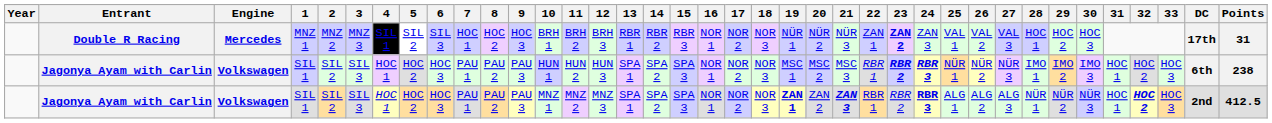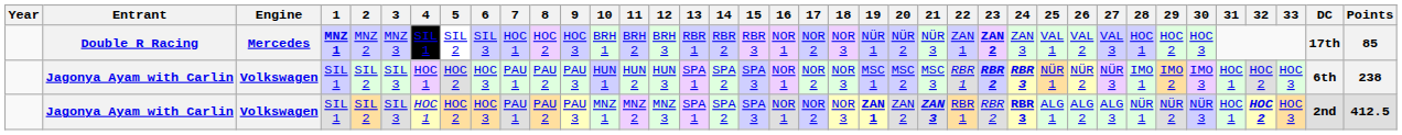 <table class="wikitable" style="text-align:center; font-size:85%">
 <tr>
 <th>Year</th>
 <th>Entrant</th>
 <th>Engine</th>
 <th>1</th>
 <th>2</th>
 <th>3</th>
 <th>4</th>
 <th>5</th>
 <th>6</th>
 <th>7</th>
 <th>8</th>
 <th>9</th>
 <th>10</th>
 <th>11</th>
 <th>12</th>
 <th>13</th>
 <th>14</th>
 <th>15</th>
 <th>16</th>
 <th>17</th>
 <th>18</th>
 <th>19</th>
 <th>20</th>
 <th>21</th>
 <th>22</th>
 <th>23</th>
 <th>24</th>
 <th>25</th>
 <th>26</th>
 <th>27</th>
 <th>28</th>
 <th>29</th>
 <th>30</th>
 <th>31</th>
 <th>32</th>
 <th>33</th>
 <th>DC</th>
 <th>Points</th>
 </tr>
 <tr>
 <td id=2013></td>
 <th nowrap><a href='#'>Double R Racing</a></th>
 <th nowrap><a href='#'>Mercedes</a></th>
-<td style="background:#CFCFFF;"><a href='#'>MNZ<br>1</a><br></td>
+<td style="background:#CFCFFF;"><strong><a href='#'>MNZ<br>1</a><br></strong></td>
 <td style="background:#CFCFFF;"><a href='#'>MNZ<br>2</a><br></td>
 <td style="background:#CFCFFF;"><a href='#'>MNZ<br>3</a><br></td>
 <td style="background:black; color:white;"><a href='#'><span>SIL<br>1</span></a><br></td>
 <td style="background:#FFFFFF;"><a href='#'>SIL<br>2</a><br></td>
 <td style="background:#CFCFFF;"><a href='#'>SIL<br>3</a><br></td>
 <td style="background:#CFCFFF;"><a href='#'>HOC<br>1</a><br></td>
 <td style="background:#EFCFFF;"><a href='#'>HOC<br>2</a><br></td>
 <td style="background:#CFCFFF;"><a href='#'>HOC<br>3</a><br></td>
 <td style="background:#DFFFDF;"><a href='#'>BRH<br>1</a><br></td>
 <td style="background:#CFCFFF;"><a href='#'>BRH<br>2</a><br></td>
 <td style="background:#DFFFDF;"><a href='#'>BRH<br>3</a><br></td>
 <td style="background:#CFCFFF;"><a href='#'>RBR<br>1</a><br></td>
 <td style="background:#CFCFFF;"><a href='#'>RBR<br>2</a><br></td>
 <td style="background:#EFCFFF;"><a href='#'>RBR<br>3</a><br></td>
 <td style="background:#EFCFFF;"><a href='#'>NOR<br>1</a><br></td>
 <td style="background:#CFCFFF;"><a href='#'>NOR<br>2</a><br></td>
 <td style="background:#EFCFFF;"><a href='#'>NOR<br>3</a><br></td>
 <td style="background:#CFCFFF;"><a href='#'>NÜR<br>1</a><br></td>
 <td style="background:#CFCFFF;"><a href='#'>NÜR<br>2</a><br></td>
 <td style="background:#DFFFDF;"><a href='#'>NÜR<br>3</a><br></td>
 <td style="background:#CFCFFF;"><a href='#'>ZAN<br>1</a><br></td>
 <td style="background:#EFCFFF;"><strong><a href='#'>ZAN<br>2</a><br></strong></td>
 <td style="background:#DFFFDF;"><a href='#'>ZAN<br>3</a><br></td>
 <td style="background:#DFFFDF;"><a href='#'>VAL<br>1</a><br></td>
 <td style="background:#DFFFDF;"><a href='#'>VAL<br>2</a><br></td>
 <td style="background:#CFCFFF;"><a href='#'>VAL<br>3</a><br></td>
 <td style="background:#CFCFFF;"><a href='#'>HOC<br>1</a><br></td>
 <td style="background:#DFFFDF;"><a href='#'>HOC<br>2</a><br></td>
 <td style="background:#DFFFDF;"><a href='#'>HOC<br>3</a><br></td>
 <td colspan=3></td>
 <th>17th</th>
-<th>31</th>
+<th>85</th>
 </tr>
 <tr>
 <td id=2014></td>
 <th nowrap><a href='#'>Jagonya Ayam with Carlin</a></th>
 <th nowrap><a href='#'>Volkswagen</a></th>
 <td style="background:#CFCFFF;"><a href='#'>SIL<br>1</a><br></td>
 <td style="background:#DFFFDF;"><a href='#'>SIL<br>2</a><br></td>
 <td style="background:#DFFFDF;"><a href='#'>SIL<br>3</a><br></td>
 <td style="background:#EFCFFF;"><a href='#'>HOC<br>1</a><br></td>
 <td style="background:#DFDFDF;"><a href='#'>HOC<br>2</a><br></td>
 <td style="background:#DFFFDF;"><a href='#'>HOC<br>3</a><br></td>
 <td style="background:#DFFFDF;"><a href='#'>PAU<br>1</a><br></td>
 <td style="background:#DFFFDF;"><a href='#'>PAU<br>2</a><br></td>
 <td style="background:#DFFFDF;"><a href='#'>PAU<br>3</a><br></td>
 <td style="background:#CFCFFF;"><a href='#'>HUN<br>1</a><br></td>
 <td style="background:#DFFFDF;"><a href='#'>HUN<br>2</a><br></td>
 <td style="background:#DFFFDF;"><a href='#'>HUN<br>3</a><br></td>
 <td style="background:#EFCFFF;"><a href='#'>SPA<br>1</a><br></td>
 <td style="background:#DFFFDF;"><a href='#'>SPA<br>2</a><br></td>
 <td style="background:#CFCFFF;"><a href='#'>SPA<br>3</a><br></td>
 <td style="background:#EFCFFF;"><a href='#'>NOR<br>1</a><br></td>
 <td style="background:#DFFFDF;"><a href='#'>NOR<br>2</a><br></td>
 <td style="background:#DFFFDF;"><a href='#'>NOR<br>3</a><br></td>
 <td style="background:#CFCFFF;"><a href='#'>MSC<br>1</a><br></td>
 <td style="background:#CFCFFF;"><a href='#'>MSC<br>2</a><br></td>
 <td style="background:#DFFFDF;"><a href='#'>MSC<br>3</a><br></td>
 <td style="background:#DFDFDF;"><em><a href='#'>RBR<br>1</a></em><br></td>
 <td style="background:#CFCFFF;"><strong><em><a href='#'>RBR<br>2</a></em></strong><br></td>
 <td style="background:#FFFFBF;"><strong><em><a href='#'>RBR<br>3</a></em></strong><br></td>
 <td style="background:#FFDF9F;"><a href='#'>NÜR<br>1</a><br></td>
 <td style="background:#FFFFBF;"><a href='#'>NÜR<br>2</a><br></td>
 <td style="background:#EFCFFF;"><a href='#'>NÜR<br>3</a><br></td>
 <td style="background:#DFFFDF;"><a href='#'>IMO<br>1</a><br></td>
 <td style="background:#FFDF9F;"><a href='#'>IMO<br>2</a><br></td>
 <td style="background:#EFCFFF;"><a href='#'>IMO<br>3</a><br></td>
 <td style="background:#DFFFDF;"><a href='#'>HOC<br>1</a><br></td>
 <td style="background:#DFDFDF;"><a href='#'>HOC<br>2</a><br></td>
 <td style="background:#DFFFDF;"><a href='#'>HOC<br>3</a><br></td>
 <th>6th</th>
 <th>238</th>
 </tr>
 <tr>
 <td id=2015></td>
 <th nowrap><a href='#'>Jagonya Ayam with Carlin</a></th>
 <th nowrap><a href='#'>Volkswagen</a></th>
 <td style="background:#DFDFDF;"><a href='#'>SIL<br>1</a><br></td>
 <td style="background:#FFDF9F;"><a href='#'>SIL<br>2</a><br></td>
 <td style="background:#DFDFDF;"><a href='#'>SIL<br>3</a><br></td>
 <td style="background:#FFFFBF;"><em><a href='#'>HOC<br>1</a></em><br></td>
 <td style="background:#FFDF9F;"><a href='#'>HOC<br>2</a><br></td>
 <td style="background:#FFDF9F;"><a href='#'>HOC<br>3</a><br></td>
 <td style="background:#DFDFDF;"><a href='#'>PAU<br>1</a><br></td>
 <td style="background:#FFDF9F;"><a href='#'>PAU<br>2</a><br></td>
 <td style="background:#FFFFBF;"><a href='#'>PAU<br>3</a><br></td>
 <td style="background:#DFFFDF;"><a href='#'>MNZ<br>1</a><br></td>
 <td style="background:#EFCFFF;"><a href='#'>MNZ<br>2</a><br></td>
 <td style="background:#DFFFDF;"><a href='#'>MNZ<br>3</a><br></td>
 <td style="background:#EFCFFF;"><a href='#'>SPA<br>1</a><br></td>
 <td style="background:#DFFFDF;"><a href='#'>SPA<br>2</a><br></td>
 <td style="background:#CFCFFF;"><a href='#'>SPA<br>3</a><br></td>
 <td style="background:#DFDFDF;"><a href='#'>NOR<br>1</a><br></td>
 <td style="background:#CFCFFF;"><a href='#'>NOR<br>2</a><br></td>
 <td style="background:#FFFFBF;"><a href='#'>NOR<br>3</a><br></td>
 <td style="background:#FFFFBF;"><strong><a href='#'>ZAN<br>1</a></strong><br></td>
 <td style="background:#DFDFDF;"><a href='#'>ZAN<br>2</a><br></td>
 <td style="background:#DFDFDF;"><strong><em><a href='#'>ZAN<br>3</a></em></strong><br></td>
 <td style="background:#FFDF9F;"><a href='#'>RBR<br>1</a><br></td>
 <td style="background:#DFDFDF;"><em><a href='#'>RBR<br>2</a></em><br></td>
 <td style="background:#FFFFBF;"><strong><a href='#'>RBR<br>3</a></strong><br></td>
 <td style="background:#DFFFDF;"><a href='#'>ALG<br>1</a><br></td>
 <td style="background:#DFFFDF;"><a href='#'>ALG<br>2</a><br></td>
 <td style="background:#DFFFDF;"><a href='#'>ALG<br>3</a><br></td>
 <td style="background:#DFFFDF;"><a href='#'>NÜR<br>1</a><br></td>
 <td style="background:#DFDFDF;"><a href='#'>NÜR<br>2</a><br></td>
 <td style="background:#CFCFFF;"><a href='#'>NÜR<br>3</a><br></td>
 <td style="background:#DFFFDF;"><a href='#'>HOC<br>1</a><br></td>
 <td style="background:#FFFFBF;"><strong><em><a href='#'>HOC<br>2</a></em></strong><br></td>
 <td style="background:#FFDF9F;"><a href='#'>HOC<br>3</a><br></td>
 <th style="background:#DFDFDF;">2nd</th>
 <th style="background:#DFDFDF;">412.5</th>
 </tr>
 </table>
